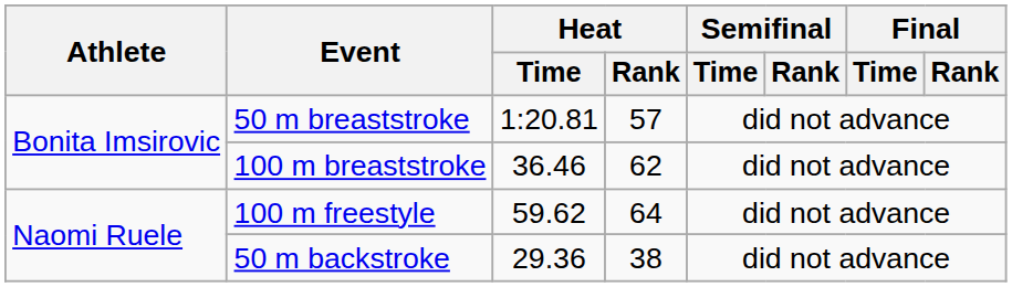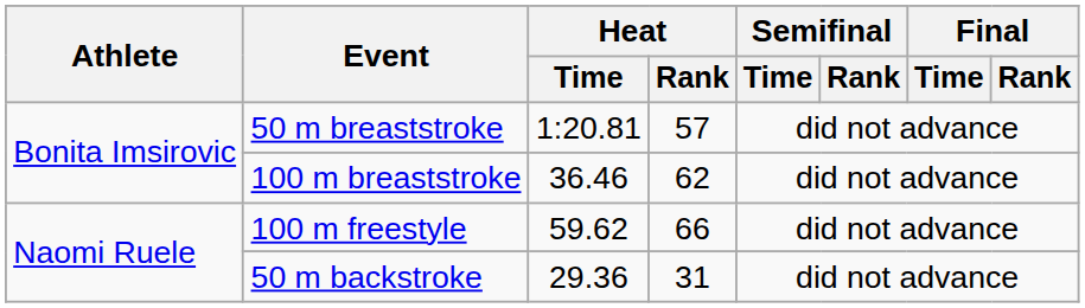 <table class=wikitable style="font-size:90%">
 <tr>
 <th rowspan="2">Athlete</th>
 <th rowspan="2">Event</th>
 <th colspan="2">Heat</th>
 <th colspan="2">Semifinal</th>
 <th colspan="2">Final</th>
 </tr>
 <tr style="font-size:95%">
 <th>Time</th>
 <th>Rank</th>
 <th>Time</th>
 <th>Rank</th>
 <th>Time</th>
 <th>Rank</th>
 </tr>
 <tr align=center>
 <td align=left rowspan=2><a href='#'>Bonita Imsirovic</a></td>
 <td align=left><a href='#'>50 m breaststroke</a></td>
 <td>1:20.81</td>
 <td>57</td>
 <td colspan=4>did not advance</td>
 </tr>
 <tr align=center>
 <td align=left><a href='#'>100 m breaststroke</a></td>
 <td>36.46</td>
 <td>62</td>
 <td colspan=4>did not advance</td>
 </tr>
 <tr align=center>
 <td align=left rowspan=2><a href='#'>Naomi Ruele</a></td>
 <td align=left><a href='#'>100 m freestyle</a></td>
 <td>59.62</td>
-<td>64</td>
+<td>66</td>
 <td colspan=4>did not advance</td>
 </tr>
 <tr align=center>
 <td align=left><a href='#'>50 m backstroke</a></td>
 <td>29.36</td>
-<td>38</td>
+<td>31</td>
 <td colspan=4>did not advance</td>
 </tr>
 </table>
